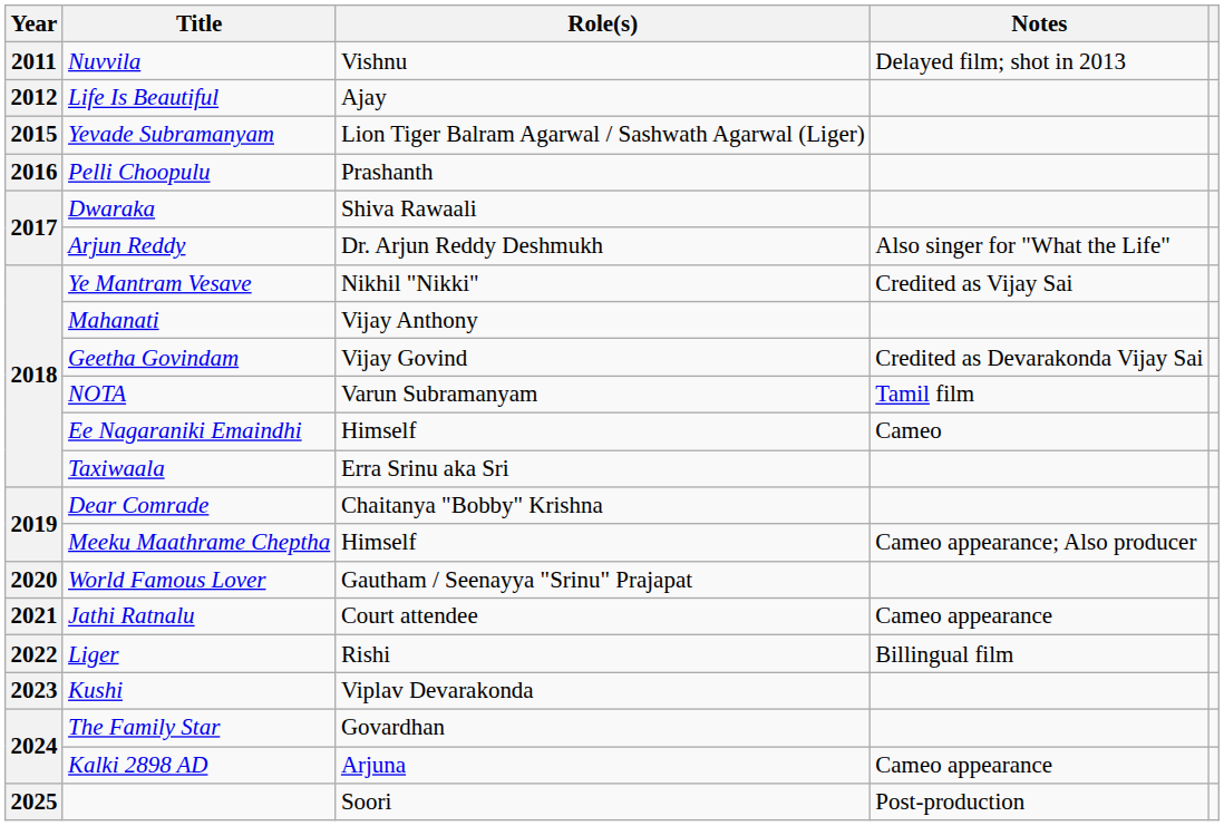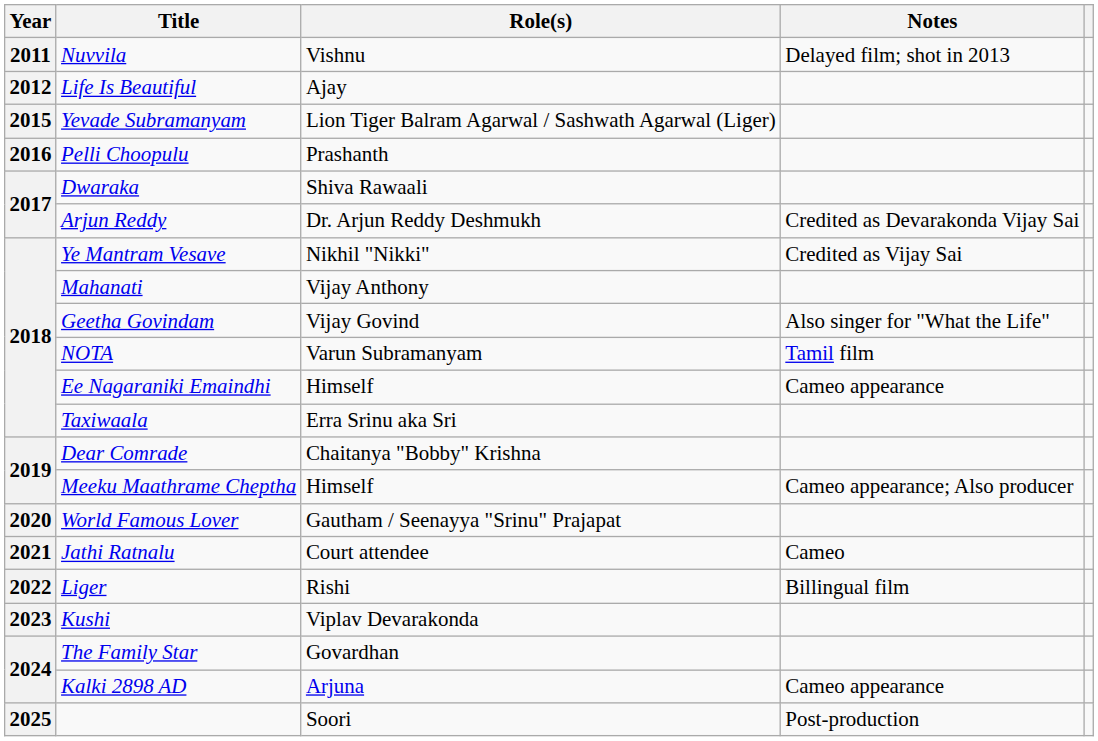 <table class="wikitable plainrowheaders sortable">
 <tr>
 <th scope="col">Year</th>
 <th scope="col">Title</th>
 <th scope="col">Role(s)</th>
 <th scope="col" class="unsortable">Notes</th>
 <th scope="col" class="unsortable"></th>
 </tr>
 <tr>
 <th scope="row">2011</th>
 <td><em><a href='#'>Nuvvila</a></em></td>
 <td>Vishnu</td>
 <td>Delayed film; shot in 2013</td>
 <td></td>
 </tr>
 <tr>
 <th scope="row">2012</th>
 <td><em><a href='#'>Life Is Beautiful</a></em></td>
 <td>Ajay</td>
 <td></td>
 <td></td>
 </tr>
 <tr>
 <th scope="row">2015</th>
 <td><em><a href='#'>Yevade Subramanyam</a></em></td>
 <td>Lion Tiger Balram Agarwal / Sashwath Agarwal (Liger)</td>
 <td></td>
 <td></td>
 </tr>
 <tr>
 <th scope="row">2016</th>
 <td><em><a href='#'>Pelli Choopulu</a></em></td>
 <td>Prashanth</td>
 <td></td>
 <td></td>
 </tr>
 <tr>
 <th scope="row"  rowspan="2">2017</th>
 <td><em><a href='#'>Dwaraka</a></em></td>
 <td>Shiva Rawaali</td>
 <td></td>
 <td></td>
 </tr>
 <tr>
 <td><em><a href='#'>Arjun Reddy</a></em></td>
 <td>Dr. Arjun Reddy Deshmukh</td>
-<td>Also singer for "What the Life"</td>
+<td>Credited as Devarakonda Vijay Sai</td>
 <td></td>
 </tr>
 <tr>
 <th scope="row"  rowspan="6">2018</th>
 <td><em><a href='#'>Ye Mantram Vesave</a></em></td>
 <td>Nikhil "Nikki"</td>
 <td>Credited as Vijay Sai</td>
 <td></td>
 </tr>
 <tr>
 <td><em><a href='#'>Mahanati</a></em></td>
 <td>Vijay Anthony</td>
 <td></td>
 <td></td>
 </tr>
 <tr>
 <td><em><a href='#'>Geetha Govindam</a></em></td>
 <td>Vijay Govind</td>
-<td>Credited as Devarakonda Vijay Sai</td>
+<td>Also singer for "What the Life"</td>
 <td></td>
 </tr>
 <tr>
 <td><em><a href='#'>NOTA</a></em></td>
 <td>Varun Subramanyam</td>
 <td><a href='#'>Tamil</a> film</td>
 <td></td>
 </tr>
 <tr>
 <td><em><a href='#'>Ee Nagaraniki Emaindhi</a></em></td>
 <td>Himself</td>
-<td>Cameo</td>
+<td>Cameo appearance</td>
 <td></td>
 </tr>
 <tr>
 <td><em><a href='#'>Taxiwaala</a></em></td>
 <td>Erra Srinu aka Sri </td>
 <td></td>
 <td></td>
 </tr>
 <tr>
 <th scope="row"  rowspan="2">2019</th>
 <td><em><a href='#'>Dear Comrade</a></em></td>
 <td>Chaitanya "Bobby" Krishna</td>
 <td></td>
 <td></td>
 </tr>
 <tr>
 <td><em><a href='#'>Meeku Maathrame Cheptha</a></em></td>
 <td>Himself</td>
 <td>Cameo appearance; Also producer</td>
 <td></td>
 </tr>
 <tr>
 <th scope="row">2020</th>
 <td><em><a href='#'>World Famous Lover</a></em></td>
 <td>Gautham / Seenayya "Srinu" Prajapat</td>
 <td></td>
 <td></td>
 </tr>
 <tr>
 <th scope="row">2021</th>
 <td><em><a href='#'>Jathi Ratnalu</a></em></td>
 <td>Court attendee</td>
-<td>Cameo appearance</td>
+<td>Cameo</td>
 <td></td>
 </tr>
 <tr>
 <th scope="row">2022</th>
 <td><em><a href='#'>Liger</a></em></td>
 <td>Rishi</td>
 <td>Billingual film</td>
 <td></td>
 </tr>
 <tr>
 <th scope="row">2023</th>
 <td><a href='#'><em>Kushi</em></a></td>
 <td>Viplav Devarakonda</td>
 <td></td>
 <td></td>
 </tr>
 <tr>
 <th scope="row"  rowspan="2">2024</th>
 <td><em><a href='#'>The Family Star</a></em></td>
 <td>Govardhan</td>
 <td></td>
 <td></td>
 </tr>
 <tr>
 <td><em><a href='#'>Kalki 2898 AD</a></em></td>
 <td><a href='#'>Arjuna</a></td>
 <td>Cameo appearance</td>
 <td></td>
 </tr>
 <tr>
 <th scope="row">2025</th>
 <td></td>
 <td>Soori</td>
 <td>Post-production</td>
 <td></td>
 </tr>
 </table>
